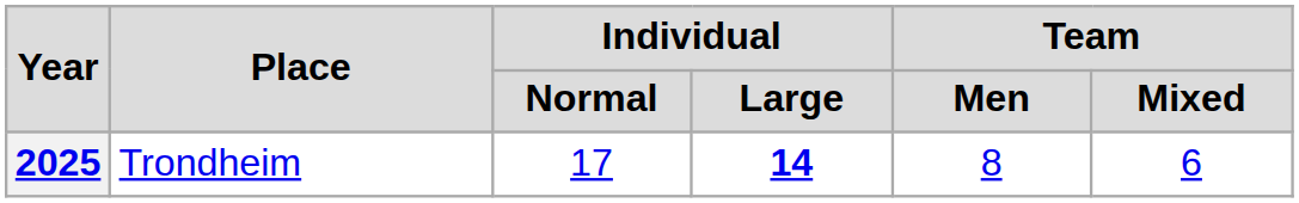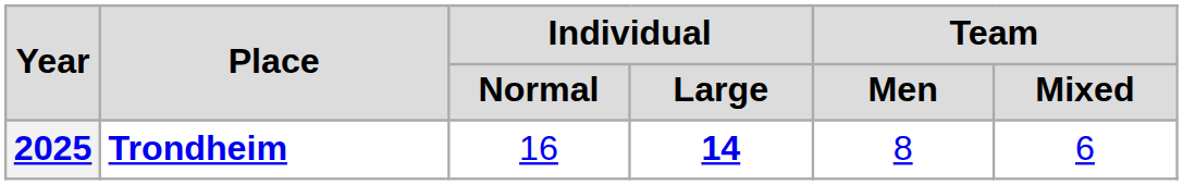 <table class="wikitable plainrowheaders" style="background:#fff; font-size:86%; line-height:16px; border:gray solid 1px; border-collapse:collapse;">
 <tr style="background:#ccc; text-align:center;">
 <th scope="col" rowspan="2" style="background:#dcdcdc; width:25px;">Year</th>
 <th scope="col" rowspan="2" style="background:#dcdcdc; width:130px;">Place</th>
 <th scope="col" colspan="2" style="background:#dcdcdc; width:130px;">Individual</th>
 <th scope="col" colspan="2" style="background:#dcdcdc; width:130px;">Team</th>
 </tr>
 <tr>
 <th scope="col" style="background:#dcdcdc; width:65px;">Normal</th>
 <th scope="col" style="background:#dcdcdc; width:65px;">Large</th>
 <th scope="col" style="background:#dcdcdc; width:65px;">Men</th>
 <th scope="col" style="background:#dcdcdc; width:65px;">Mixed</th>
 </tr>
 <tr>
 <th scope=row align=center><a href='#'>2025</a></th>
-<td align=left> <a href='#'>Trondheim</a></td>
-<td align=center><a href='#'>17</a></td>
+<td align=left><strong> <a href='#'>Trondheim</a></strong></td>
+<td align=center><a href='#'>16</a></td>
 <td align=center><strong><a href='#'>14</a></strong></td>
 <td align=center><a href='#'>8</a></td>
 <td align=center><a href='#'>6</a></td>
 </tr>
 </table>
